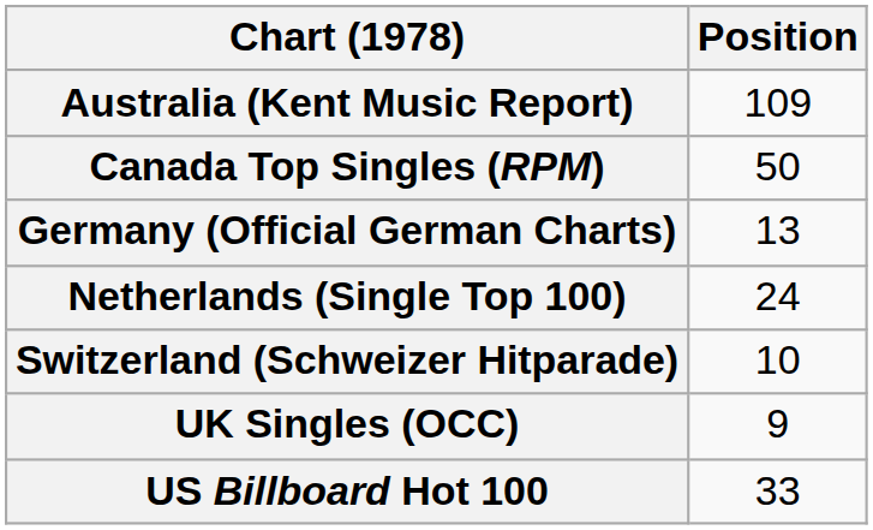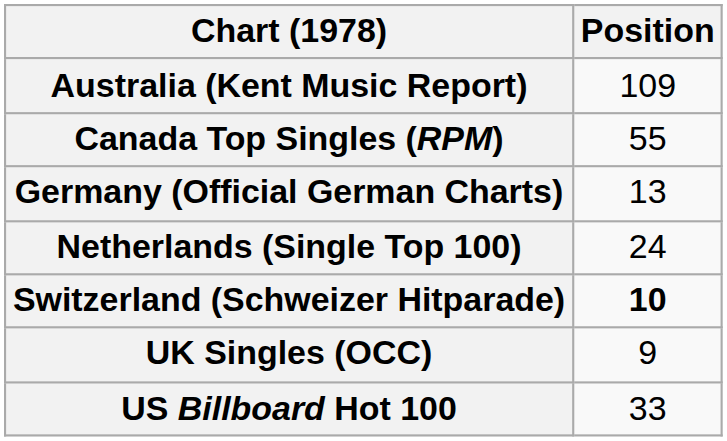 <table class="wikitable sortable plainrowheaders" style="text-align:center">
 <tr>
 <th scope="col">Chart (1978)</th>
 <th scope="col">Position</th>
 </tr>
 <tr>
 <th scope="row">Australia (Kent Music Report)</th>
 <td>109</td>
 </tr>
 <tr>
 <th scope="row">Canada Top Singles (<em>RPM</em>)</th>
-<td>50</td>
+<td>55</td>
 </tr>
 <tr>
 <th scope="row">Germany (Official German Charts)</th>
 <td>13</td>
 </tr>
 <tr>
 <th scope="row">Netherlands (Single Top 100)</th>
 <td>24</td>
 </tr>
 <tr>
 <th scope="row">Switzerland (Schweizer Hitparade)</th>
-<td>10</td>
+<td><strong>10</strong></td>
 </tr>
 <tr>
 <th scope="row">UK Singles (OCC)</th>
 <td>9</td>
 </tr>
 <tr>
 <th scope="row">US <em>Billboard</em> Hot 100</th>
 <td>33</td>
 </tr>
 </table>
